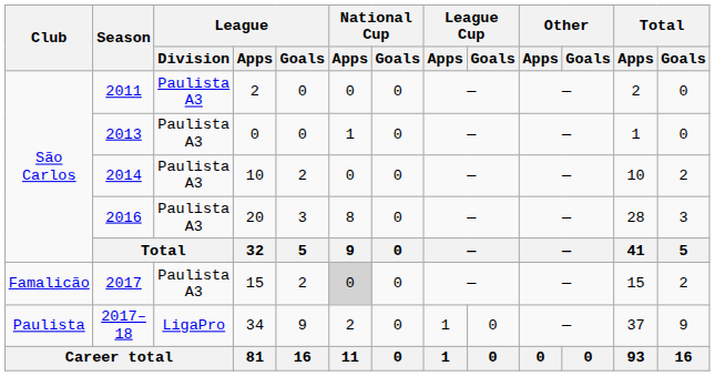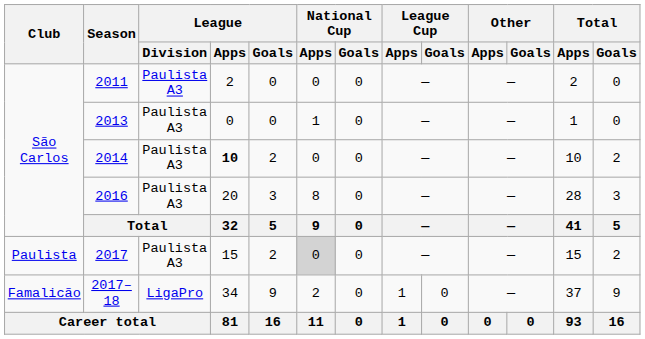 <table class="wikitable" style="text-align:center">
 <tr>
 <th rowspan="2">Club</th>
 <th rowspan="2">Season</th>
 <th colspan="3">League</th>
 <th colspan="2">National Cup</th>
 <th colspan="2">League Cup</th>
 <th colspan="2">Other</th>
 <th colspan="2">Total</th>
 </tr>
 <tr>
 <th>Division</th>
 <th>Apps</th>
 <th>Goals</th>
 <th>Apps</th>
 <th>Goals</th>
 <th>Apps</th>
 <th>Goals</th>
 <th>Apps</th>
 <th>Goals</th>
 <th>Apps</th>
 <th>Goals</th>
 </tr>
 <tr>
 <td rowspan="5"><a href='#'>São Carlos</a></td>
 <td><a href='#'>2011</a></td>
 <td><a href='#'>Paulista A3</a></td>
 <td>2</td>
 <td>0</td>
 <td>0</td>
 <td>0</td>
 <td colspan="2">—</td>
 <td colspan="2">—</td>
 <td>2</td>
 <td>0</td>
 </tr>
 <tr>
 <td><a href='#'>2013</a></td>
 <td>Paulista A3</td>
 <td>0</td>
 <td>0</td>
 <td>1</td>
 <td>0</td>
 <td colspan="2">—</td>
 <td colspan="2">—</td>
 <td>1</td>
 <td>0</td>
 </tr>
 <tr>
 <td><a href='#'>2014</a></td>
 <td>Paulista A3</td>
-<td>10</td>
+<td><strong>10</strong></td>
 <td>2</td>
 <td>0</td>
 <td>0</td>
 <td colspan="2">—</td>
 <td colspan="2">—</td>
 <td>10</td>
 <td>2</td>
 </tr>
 <tr>
 <td><a href='#'>2016</a></td>
 <td>Paulista A3</td>
 <td>20</td>
 <td>3</td>
 <td>8</td>
 <td>0</td>
 <td colspan="2">—</td>
 <td colspan="2">—</td>
 <td>28</td>
 <td>3</td>
 </tr>
 <tr>
 <th colspan="2">Total</th>
 <th>32</th>
 <th>5</th>
 <th>9</th>
 <th>0</th>
 <th colspan="2">—</th>
 <th colspan="2">—</th>
 <th>41</th>
 <th>5</th>
 </tr>
 <tr>
-<td rowspan="1"><a href='#'>Famalicão</a></td>
+<td rowspan="1"><a href='#'>Paulista</a></td>
 <td><a href='#'>2017</a></td>
 <td>Paulista A3</td>
 <td>15</td>
 <td>2</td>
 <td style="background: lightgrey;">0</td>
 <td>0</td>
 <td colspan="2">—</td>
 <td colspan="2">—</td>
 <td>15</td>
 <td>2</td>
 </tr>
 <tr>
-<td rowspan="1"><a href='#'>Paulista</a></td>
+<td rowspan="1"><a href='#'>Famalicão</a></td>
 <td><a href='#'>2017–18</a></td>
 <td><a href='#'>LigaPro</a></td>
 <td>34</td>
 <td>9</td>
 <td>2</td>
 <td>0</td>
 <td>1</td>
 <td>0</td>
 <td colspan="2">—</td>
 <td>37</td>
 <td>9</td>
 </tr>
 <tr>
 <th colspan="3">Career total</th>
 <th>81</th>
 <th>16</th>
 <th>11</th>
 <th>0</th>
 <th>1</th>
 <th>0</th>
 <th>0</th>
 <th>0</th>
 <th>93</th>
 <th>16</th>
 </tr>
 </table>
